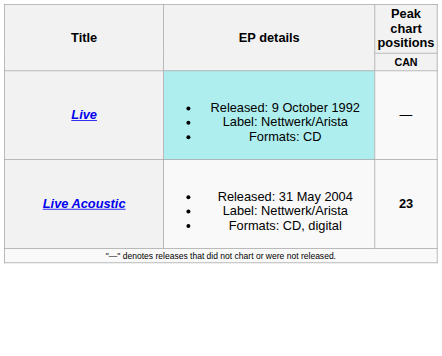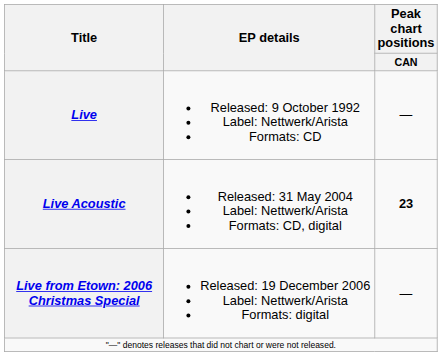 <table class="wikitable plainrowheaders" style="text-align:center;" border="1">
 <tr>
 <th rowspan="2" style="width:12em;">Title</th>
 <th rowspan="2" style="width:16em;">EP details</th>
 <th colspan="1">Peak chart positions</th>
 </tr>
 <tr style="font-size:smaller;">
 <th width="25">CAN<br></th>
 </tr>
 <tr>
 <th scope="row"><em><a href='#'>Live</a></em></th>
-<td style="background: paleturquoise;"><br><ul><li>Released: 9 October 1992</li><li>Label: Nettwerk/Arista</li><li>Formats: CD</li></ul></td>
+<td><br><ul><li>Released: 9 October 1992</li><li>Label: Nettwerk/Arista</li><li>Formats: CD</li></ul></td>
 <td>—</td>
 </tr>
 <tr>
 <th scope="row"><em><a href='#'>Live Acoustic</a></em></th>
 <td><br><ul><li>Released: 31 May 2004</li><li>Label: Nettwerk/Arista</li><li>Formats: CD, digital</li></ul></td>
 <td><strong>23</strong></td>
 </tr>
 <tr>
+<th scope="row"><em><a href='#'>Live from Etown: 2006 Christmas Special</a></em></th>
+<td><br><ul><li>Released: 19 December 2006</li><li>Label: Nettwerk/Arista</li><li>Formats: digital</li></ul></td>
+<td>—</td>
+</tr>
+<tr>
 <td colspan="3" style="font-size:8pt">"—" denotes releases that did not chart or were not released.</td>
 </tr>
 </table>
